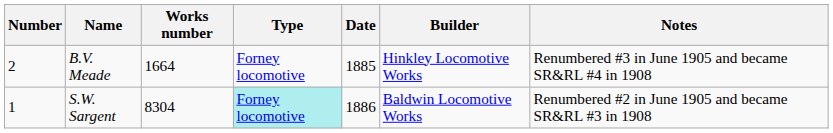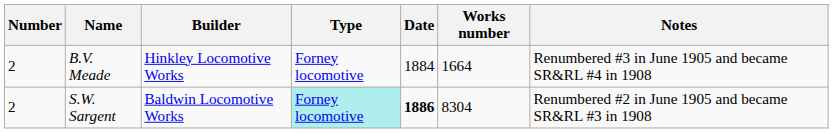 <table class="wikitable">
 <tr>
 <th>Number</th>
 <th>Name</th>
-<th>Works number</th>
+<th>Builder</th>
 <th>Type</th>
 <th>Date</th>
-<th>Builder</th>
+<th>Works number</th>
 <th>Notes</th>
 </tr>
 <tr>
 <td>2</td>
 <td><em>B.V. Meade</em></td>
+<td><a href='#'>Hinkley Locomotive Works</a></td>
+<td> <a href='#'>Forney locomotive</a></td>
+<td>1884</td>
 <td>1664</td>
-<td> <a href='#'>Forney locomotive</a></td>
-<td>1885</td>
-<td><a href='#'>Hinkley Locomotive Works</a></td>
 <td>Renumbered #3 in June 1905 and became SR&RL #4 in 1908</td>
 </tr>
 <tr>
-<td>1</td>
+<td>2</td>
 <td><em>S.W. Sargent</em></td>
+<td><a href='#'>Baldwin Locomotive Works</a></td>
+<td style="background: paleturquoise;"> <a href='#'>Forney locomotive</a></td>
+<td><strong>1886</strong></td>
 <td>8304</td>
-<td style="background: paleturquoise;"> <a href='#'>Forney locomotive</a></td>
-<td>1886</td>
-<td><a href='#'>Baldwin Locomotive Works</a></td>
 <td>Renumbered #2 in June 1905 and became SR&RL #3 in 1908</td>
 </tr>
 </table>
